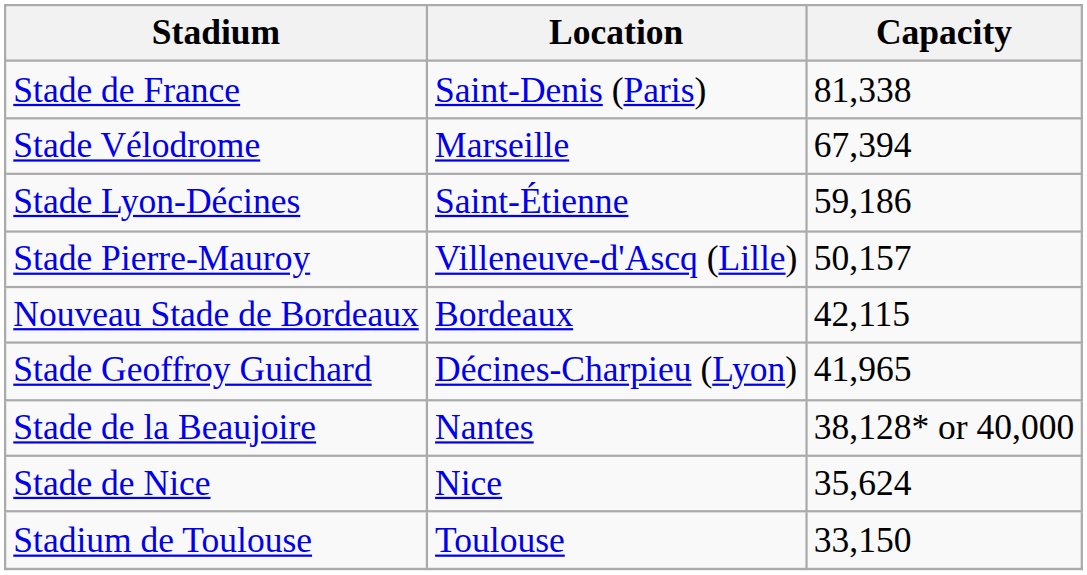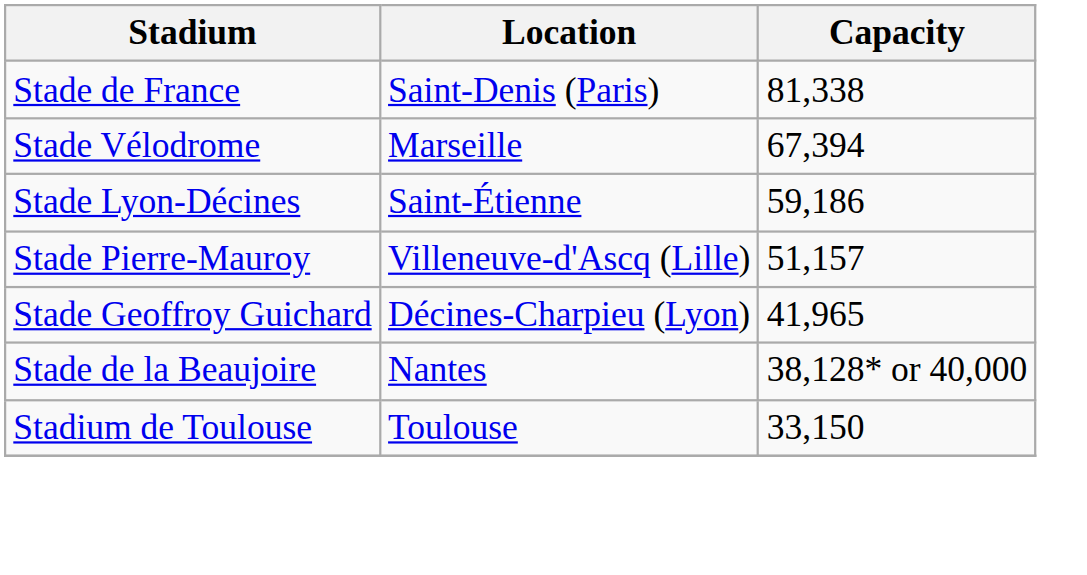 <table class="wikitable sortable">
 <tr>
 <th>Stadium</th>
 <th>Location</th>
 <th>Capacity</th>
 </tr>
 <tr>
 <td><a href='#'>Stade de France</a></td>
 <td><a href='#'>Saint-Denis</a> (<a href='#'>Paris</a>)</td>
 <td>81,338</td>
 </tr>
 <tr>
 <td><a href='#'>Stade Vélodrome</a></td>
 <td><a href='#'>Marseille</a></td>
 <td>67,394</td>
 </tr>
 <tr>
 <td><a href='#'>Stade Lyon-Décines</a></td>
 <td><a href='#'>Saint-Étienne</a></td>
 <td>59,186</td>
 </tr>
 <tr>
 <td><a href='#'>Stade Pierre-Mauroy</a></td>
 <td><a href='#'>Villeneuve-d'Ascq</a> (<a href='#'>Lille</a>)</td>
-<td>50,157</td>
-</tr>
-<tr>
-<td><a href='#'>Nouveau Stade de Bordeaux</a></td>
-<td><a href='#'>Bordeaux</a></td>
-<td>42,115</td>
+<td>51,157</td>
 </tr>
 <tr>
 <td><a href='#'>Stade Geoffroy Guichard</a></td>
 <td><a href='#'>Décines-Charpieu</a> (<a href='#'>Lyon</a>)</td>
 <td>41,965</td>
 </tr>
 <tr>
 <td><a href='#'>Stade de la Beaujoire</a></td>
 <td><a href='#'>Nantes</a></td>
 <td>38,128* or 40,000</td>
 </tr>
 <tr>
-<td><a href='#'>Stade de Nice</a></td>
-<td><a href='#'>Nice</a></td>
-<td>35,624</td>
-</tr>
-<tr>
 <td><a href='#'>Stadium de Toulouse</a></td>
 <td><a href='#'>Toulouse</a></td>
 <td>33,150</td>
 </tr>
 <tr>
 </tr>
 </table>
